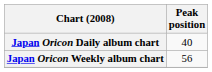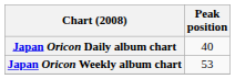 <table class="wikitable plainrowheaders">
 <tr>
 <th>Chart (2008)</th>
 <th>Peak<br>position</th>
 </tr>
 <tr>
 <th scope="row"><a href='#'>Japan</a> <em>Oricon</em> Daily album chart</th>
 <td align="center">40</td>
 </tr>
 <tr>
 <th scope="row"><a href='#'>Japan</a> <em>Oricon</em> Weekly album chart</th>
-<td align="center">56</td>
+<td align="center">53</td>
 </tr>
 <tr>
 </tr>
 </table>
